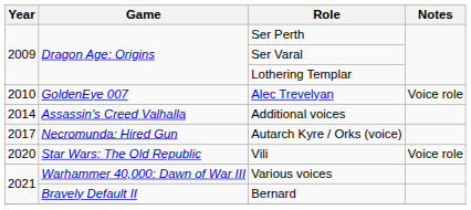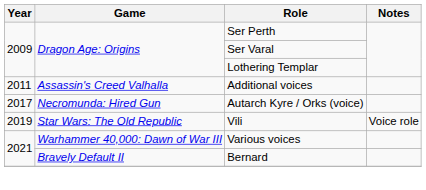 <table class="wikitable">
 <tr>
 <th>Year</th>
 <th>Game</th>
 <th>Role</th>
 <th>Notes</th>
 </tr>
 <tr>
 <td rowspan="3">2009</td>
 <td rowspan="3"><em><a href='#'>Dragon Age: Origins</a></em></td>
 <td>Ser Perth</td>
 <td rowspan="3"></td>
 </tr>
 <tr>
 <td>Ser Varal</td>
 </tr>
 <tr>
 <td>Lothering Templar</td>
 </tr>
 <tr>
-<td>2010</td>
-<td><a href='#'><em>GoldenEye 007</em></a></td>
-<td><a href='#'>Alec Trevelyan</a></td>
-<td>Voice role</td>
-</tr>
-<tr>
-<td>2014</td>
+<td>2011</td>
 <td><em><a href='#'>Assassin's Creed Valhalla</a></em></td>
 <td>Additional voices</td>
 <td></td>
 </tr>
 <tr>
 <td>2017</td>
 <td><em><a href='#'>Necromunda: Hired Gun</a></em></td>
 <td>Autarch Kyre / Orks (voice)</td>
 <td></td>
 </tr>
 <tr>
-<td>2020</td>
+<td>2019</td>
 <td><em><a href='#'>Star Wars: The Old Republic</a></em></td>
 <td>Vili</td>
 <td>Voice role</td>
 </tr>
 <tr>
 <td rowspan="2">2021</td>
 <td><em><a href='#'>Warhammer 40,000: Dawn of War III</a></em></td>
 <td>Various voices</td>
 <td></td>
 </tr>
 <tr>
 <td><em><a href='#'>Bravely Default II</a></em></td>
 <td>Bernard</td>
 <td></td>
 </tr>
 <tr>
 </tr>
 </table>
